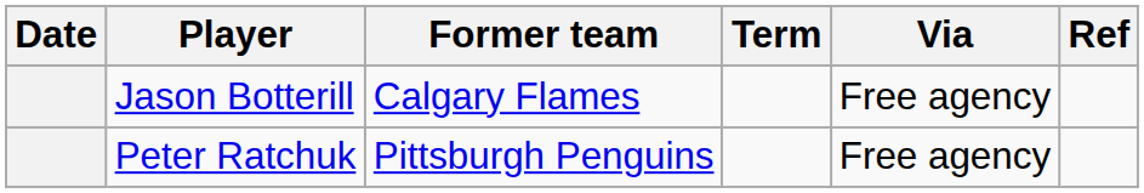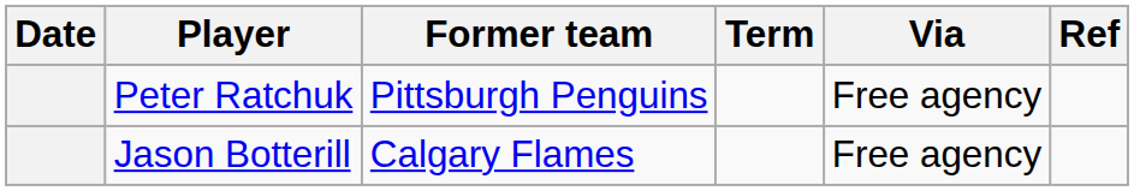 <table class="wikitable plainrowheaders">
 <tr style="background:#ddd; text-align:center;">
 <th>Date</th>
 <th>Player</th>
 <th>Former team</th>
 <th>Term</th>
 <th>Via</th>
 <th>Ref</th>
 </tr>
 <tr>
 <th scope="row"></th>
+<td><a href='#'>Peter Ratchuk</a></td>
+<td><a href='#'>Pittsburgh Penguins</a></td>
+<td></td>
+<td>Free agency</td>
+<td></td>
+</tr>
+<tr>
+<th scope="row"></th>
 <td><a href='#'>Jason Botterill</a></td>
 <td><a href='#'>Calgary Flames</a></td>
 <td></td>
 <td>Free agency</td>
 <td></td>
 </tr>
-<tr>
-<th scope="row"></th>
-<td><a href='#'>Peter Ratchuk</a></td>
-<td><a href='#'>Pittsburgh Penguins</a></td>
-<td></td>
-<td>Free agency</td>
-<td></td>
-</tr>
 </table>
